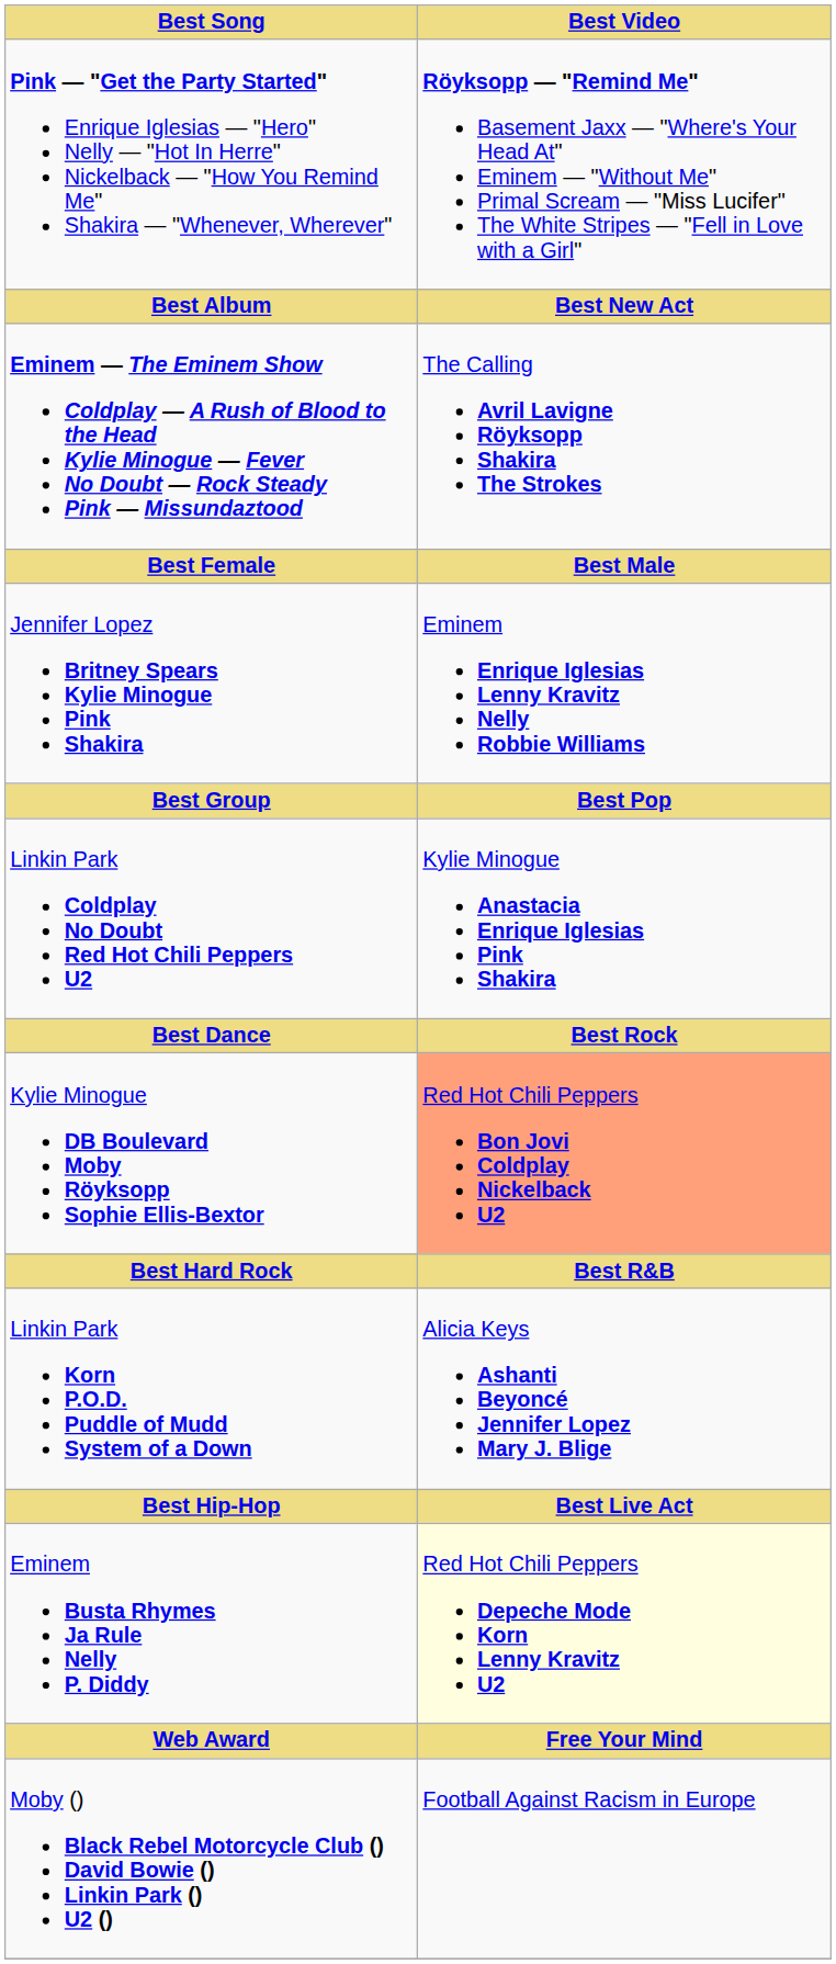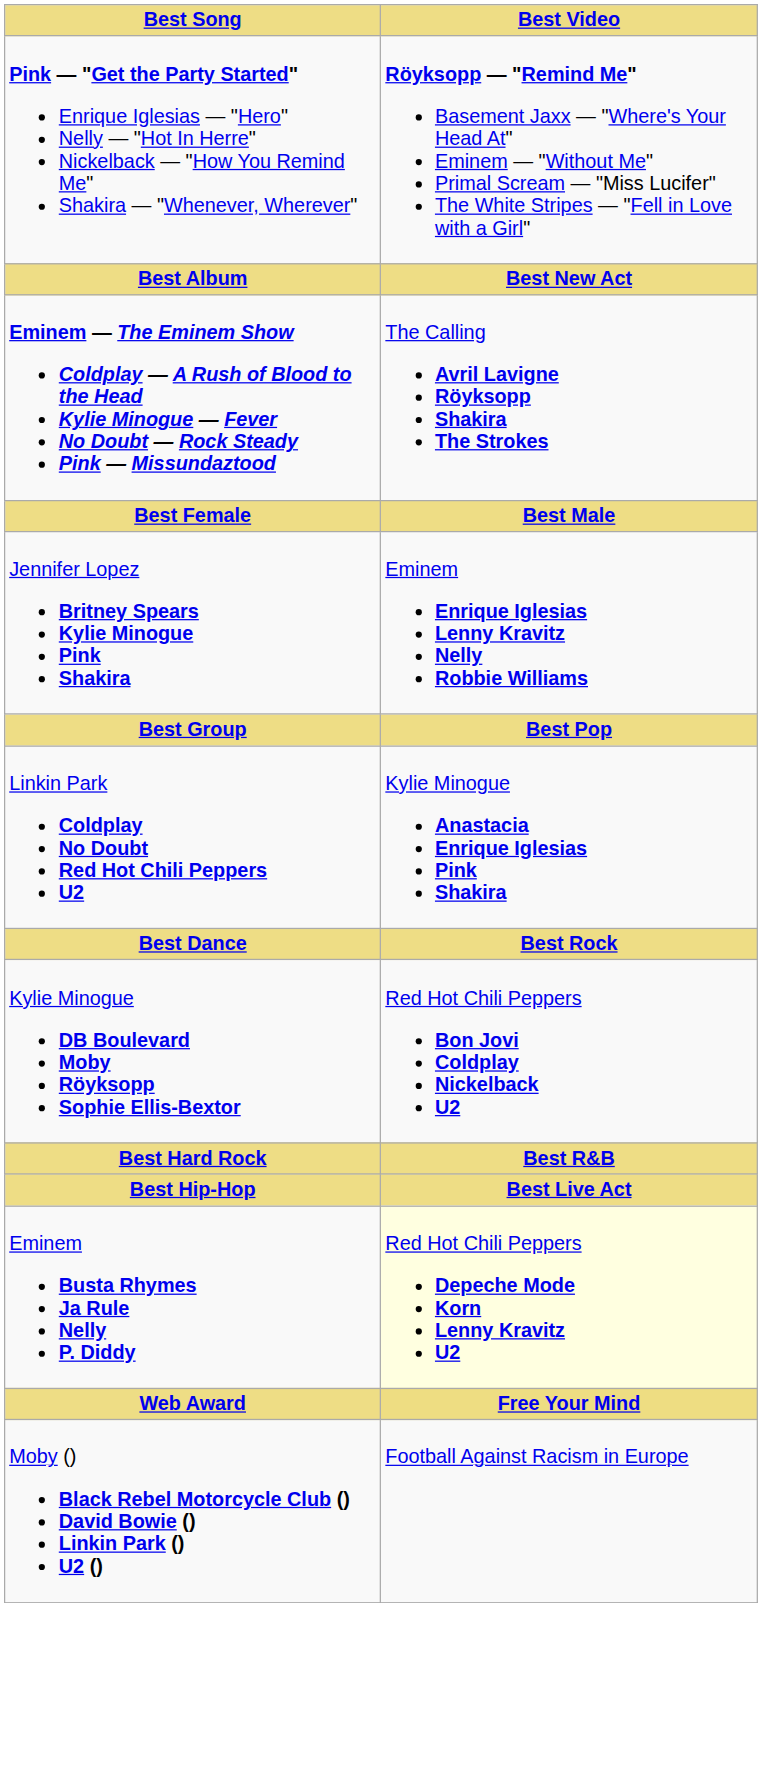 <table class=wikitable style="width=100%">
 <tr>
 <th style="background:#EEDD85; width=50%"><a href='#'>Best Song</a></th>
 <th style="background:#EEDD85; width=50%"><a href='#'>Best Video</a></th>
 </tr>
 <tr>
 <td valign="top"><br><strong><a href='#'>Pink</a> — "<a href='#'>Get the Party Started</a>"</strong><ul><li><a href='#'>Enrique Iglesias</a> — "<a href='#'>Hero</a>"</li><li><a href='#'>Nelly</a> — "<a href='#'>Hot In Herre</a>"</li><li><a href='#'>Nickelback</a> — "<a href='#'>How You Remind Me</a>"</li><li><a href='#'>Shakira</a> — "<a href='#'>Whenever, Wherever</a>"</li></ul></td>
 <td valign="top"><br><strong><a href='#'>Röyksopp</a> — "<a href='#'>Remind Me</a>"</strong><ul><li><a href='#'>Basement Jaxx</a> — "<a href='#'>Where's Your Head At</a>"</li><li><a href='#'>Eminem</a> — "<a href='#'>Without Me</a>"</li><li><a href='#'>Primal Scream</a> — "Miss Lucifer"</li><li><a href='#'>The White Stripes</a> — "<a href='#'>Fell in Love with a Girl</a>"</li></ul></td>
 </tr>
 <tr>
 <th style="background:#EEDD85; width=50%"><a href='#'>Best Album</a></th>
 <th style="background:#EEDD85; width=50%"><a href='#'>Best New Act</a></th>
 </tr>
 <tr>
 <td valign="top"><br><strong><a href='#'>Eminem</a> — <em><a href='#'>The Eminem Show</a><strong><em><ul><li><a href='#'>Coldplay</a> — </em><a href='#'>A Rush of Blood to the Head</a><em></li><li><a href='#'>Kylie Minogue</a> — </em><a href='#'>Fever</a><em></li><li><a href='#'>No Doubt</a> — </em><a href='#'>Rock Steady</a><em></li><li><a href='#'>Pink</a> — </em><a href='#'>Missundaztood</a><em></li></ul></td>
 <td valign="top"><br></strong><a href='#'>The Calling</a><strong><ul><li><a href='#'>Avril Lavigne</a></li><li><a href='#'>Röyksopp</a></li><li><a href='#'>Shakira</a></li><li><a href='#'>The Strokes</a></li></ul></td>
 </tr>
 <tr>
 <th style="background:#EEDD85; width=50%"><a href='#'>Best Female</a></th>
 <th style="background:#EEDD85; width=50%"><a href='#'>Best Male</a></th>
 </tr>
 <tr>
 <td valign="top"><br></strong><a href='#'>Jennifer Lopez</a><strong><ul><li><a href='#'>Britney Spears</a></li><li><a href='#'>Kylie Minogue</a></li><li><a href='#'>Pink</a></li><li><a href='#'>Shakira</a></li></ul></td>
 <td valign="top"><br></strong><a href='#'>Eminem</a><strong><ul><li><a href='#'>Enrique Iglesias</a></li><li><a href='#'>Lenny Kravitz</a></li><li><a href='#'>Nelly</a></li><li><a href='#'>Robbie Williams</a></li></ul></td>
 </tr>
 <tr>
 <th style="background:#EEDD85; width=50%"><a href='#'>Best Group</a></th>
 <th style="background:#EEDD85; width=50%"><a href='#'>Best Pop</a></th>
 </tr>
 <tr>
 <td valign="top"><br></strong><a href='#'>Linkin Park</a><strong><ul><li><a href='#'>Coldplay</a></li><li><a href='#'>No Doubt</a></li><li><a href='#'>Red Hot Chili Peppers</a></li><li><a href='#'>U2</a></li></ul></td>
 <td valign="top"><br></strong><a href='#'>Kylie Minogue</a><strong><ul><li><a href='#'>Anastacia</a></li><li><a href='#'>Enrique Iglesias</a></li><li><a href='#'>Pink</a></li><li><a href='#'>Shakira</a></li></ul></td>
 </tr>
 <tr>
 <th style="background:#EEDD85; width=50%"><a href='#'>Best Dance</a></th>
 <th style="background:#EEDD85; width=50%"><a href='#'>Best Rock</a></th>
 </tr>
 <tr>
 <td valign="top"><br></strong><a href='#'>Kylie Minogue</a><strong><ul><li><a href='#'>DB Boulevard</a></li><li><a href='#'>Moby</a></li><li><a href='#'>Röyksopp</a></li><li><a href='#'>Sophie Ellis-Bextor</a></li></ul></td>
-<td valign="top" style="background: lightsalmon;"><br></strong><a href='#'>Red Hot Chili Peppers</a><strong><ul><li><a href='#'>Bon Jovi</a></li><li><a href='#'>Coldplay</a></li><li><a href='#'>Nickelback</a></li><li><a href='#'>U2</a></li></ul></td>
+<td valign="top"><br></strong><a href='#'>Red Hot Chili Peppers</a><strong><ul><li><a href='#'>Bon Jovi</a></li><li><a href='#'>Coldplay</a></li><li><a href='#'>Nickelback</a></li><li><a href='#'>U2</a></li></ul></td>
 </tr>
 <tr>
 <th style="background:#EEDD85; width=50%"><a href='#'>Best Hard Rock</a></th>
 <th style="background:#EEDD85; width=50%"><a href='#'>Best R&B</a></th>
-</tr>
-<tr>
-<td valign="top"><br></strong><a href='#'>Linkin Park</a><strong><ul><li><a href='#'>Korn</a></li><li><a href='#'>P.O.D.</a></li><li><a href='#'>Puddle of Mudd</a></li><li><a href='#'>System of a Down</a></li></ul></td>
-<td valign="top"><br></strong><a href='#'>Alicia Keys</a><strong><ul><li><a href='#'>Ashanti</a></li><li><a href='#'>Beyoncé</a></li><li><a href='#'>Jennifer Lopez</a></li><li><a href='#'>Mary J. Blige</a></li></ul></td>
 </tr>
 <tr>
 <th style="background:#EEDD85; width=50%"><a href='#'>Best Hip-Hop</a></th>
 <th style="background:#EEDD85; width=50%"><a href='#'>Best Live Act</a></th>
 </tr>
 <tr>
 <td valign="top"><br></strong><a href='#'>Eminem</a><strong><ul><li><a href='#'>Busta Rhymes</a></li><li><a href='#'>Ja Rule</a></li><li><a href='#'>Nelly</a></li><li><a href='#'>P. Diddy</a></li></ul></td>
 <td valign="top" style="background: lightyellow;"><br></strong><a href='#'>Red Hot Chili Peppers</a><strong><ul><li><a href='#'>Depeche Mode</a></li><li><a href='#'>Korn</a></li><li><a href='#'>Lenny Kravitz</a></li><li><a href='#'>U2</a></li></ul></td>
 </tr>
 <tr>
 <th style="background:#EEDD85; width=50%"><a href='#'>Web Award</a></th>
 <th style="background:#EEDD82; width=50%"><a href='#'>Free Your Mind</a></th>
 </tr>
 <tr>
 <td valign="top"><br></strong><a href='#'>Moby</a> ()<strong><ul><li><a href='#'>Black Rebel Motorcycle Club</a> ()</li><li><a href='#'>David Bowie</a> ()</li><li><a href='#'>Linkin Park</a> ()</li><li><a href='#'>U2</a> ()</li></ul></td>
 <td valign="top"><br></strong><a href='#'>Football Against Racism in Europe</a><strong></td>
 </tr>
 <tr>
 </tr>
 </table>
